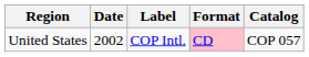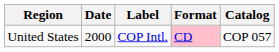 <table class="wikitable">
 <tr>
 <th>Region</th>
 <th>Date</th>
 <th>Label</th>
 <th>Format</th>
 <th>Catalog</th>
 </tr>
 <tr>
 <td>United States</td>
-<td>2002</td>
+<td>2000</td>
 <td><a href='#'>COP Intl.</a></td>
 <td style="background: pink;"><a href='#'>CD</a></td>
 <td>COP 057</td>
 </tr>
 </table>
